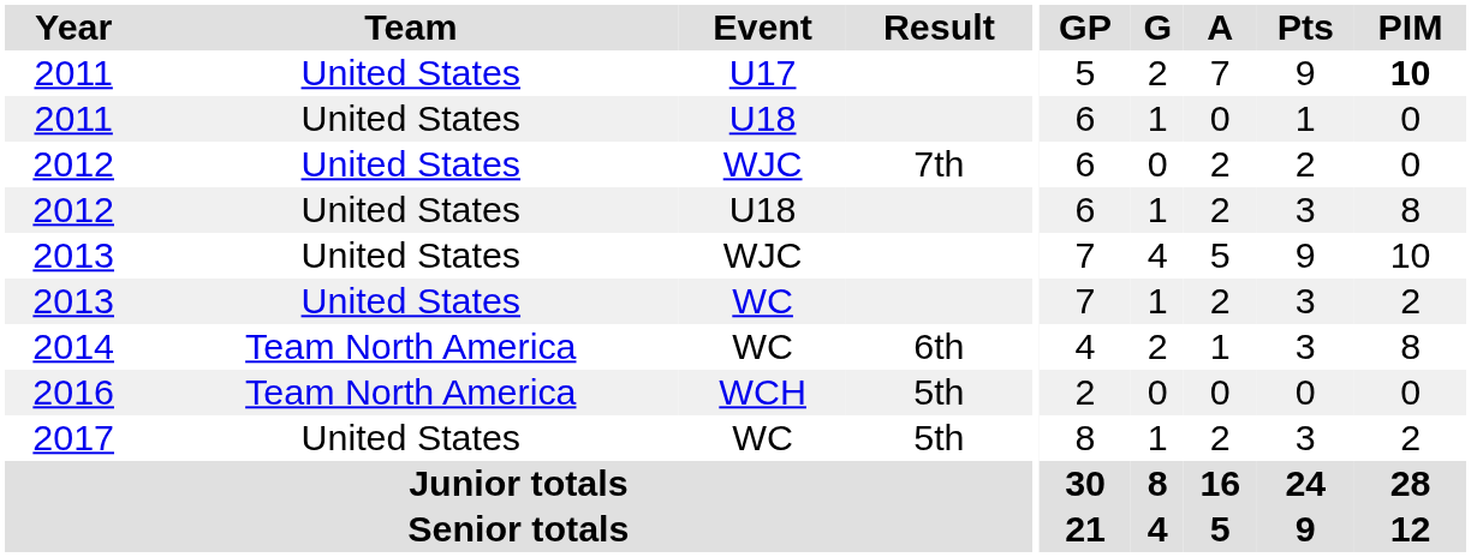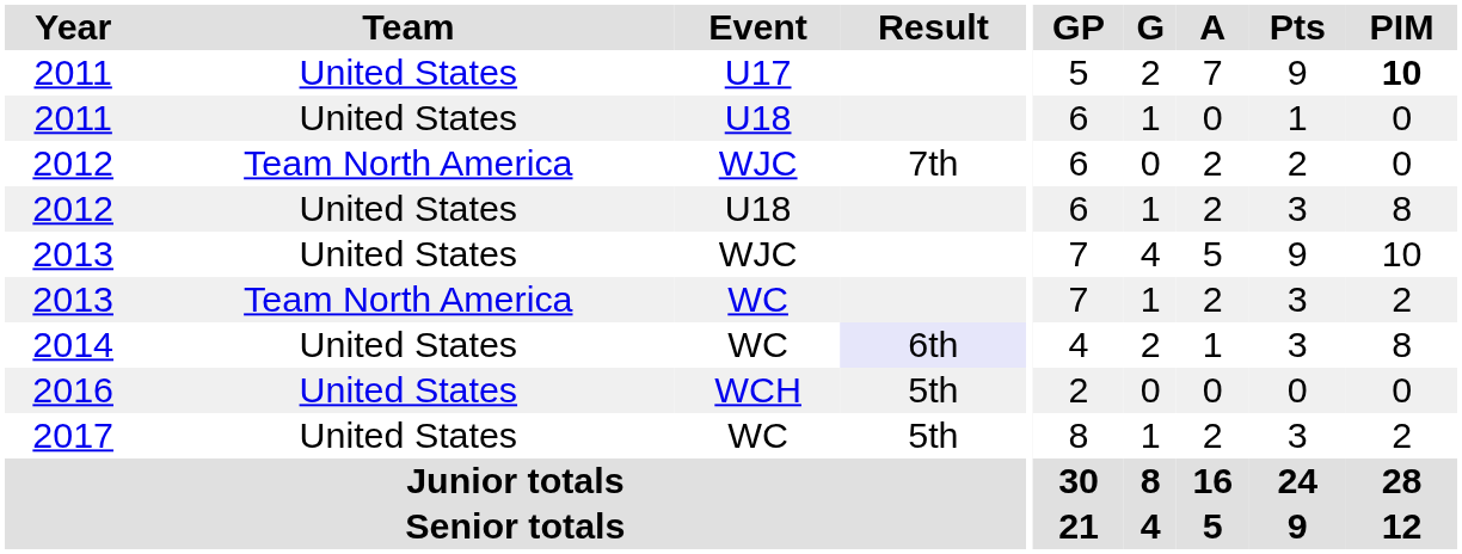 <table border="0" cellpadding="1" cellspacing="0" ID="Table3" style="text-align:center; width:40em">
 <tr ALIGN="center" bgcolor="#e0e0e0">
 <th>Year</th>
 <th>Team</th>
 <th>Event</th>
 <th>Result</th>
 <th rowspan="99" bgcolor="#ffffff"></th>
 <th>GP</th>
 <th>G</th>
 <th>A</th>
 <th>Pts</th>
 <th>PIM</th>
 </tr>
 <tr>
 <td><a href='#'>2011</a></td>
 <td><a href='#'>United States</a></td>
 <td><a href='#'>U17</a></td>
 <td></td>
 <td>5</td>
 <td>2</td>
 <td>7</td>
 <td>9</td>
 <td><strong>10</strong></td>
 </tr>
 <tr bgcolor="#f0f0f0">
 <td><a href='#'>2011</a></td>
 <td>United States</td>
 <td><a href='#'>U18</a></td>
 <td></td>
 <td>6</td>
 <td>1</td>
 <td>0</td>
 <td>1</td>
 <td>0</td>
 </tr>
 <tr>
 <td><a href='#'>2012</a></td>
-<td><a href='#'>United States</a></td>
+<td><a href='#'>Team North America</a></td>
 <td><a href='#'>WJC</a></td>
 <td>7th</td>
 <td>6</td>
 <td>0</td>
 <td>2</td>
 <td>2</td>
 <td>0</td>
 </tr>
 <tr bgcolor="#f0f0f0">
 <td><a href='#'>2012</a></td>
 <td>United States</td>
 <td>U18</td>
 <td></td>
 <td>6</td>
 <td>1</td>
 <td>2</td>
 <td>3</td>
 <td>8</td>
 </tr>
 <tr>
 <td><a href='#'>2013</a></td>
 <td>United States</td>
 <td>WJC</td>
 <td></td>
 <td>7</td>
 <td>4</td>
 <td>5</td>
 <td>9</td>
 <td>10</td>
 </tr>
 <tr bgcolor="#f0f0f0">
 <td><a href='#'>2013</a></td>
-<td><a href='#'>United States</a></td>
+<td><a href='#'>Team North America</a></td>
 <td><a href='#'>WC</a></td>
 <td></td>
 <td>7</td>
 <td>1</td>
 <td>2</td>
 <td>3</td>
 <td>2</td>
 </tr>
 <tr>
 <td><a href='#'>2014</a></td>
-<td><a href='#'>Team North America</a></td>
+<td>United States</td>
 <td>WC</td>
-<td>6th</td>
+<td style="background: lavender;">6th</td>
 <td>4</td>
 <td>2</td>
 <td>1</td>
 <td>3</td>
 <td>8</td>
 </tr>
 <tr bgcolor="#f0f0f0">
 <td><a href='#'>2016</a></td>
-<td><a href='#'>Team North America</a></td>
+<td><a href='#'>United States</a></td>
 <td><a href='#'>WCH</a></td>
 <td>5th</td>
 <td>2</td>
 <td>0</td>
 <td>0</td>
 <td>0</td>
 <td>0</td>
 </tr>
 <tr>
 <td><a href='#'>2017</a></td>
 <td>United States</td>
 <td>WC</td>
 <td>5th</td>
 <td>8</td>
 <td>1</td>
 <td>2</td>
 <td>3</td>
 <td>2</td>
 </tr>
 <tr bgcolor="#e0e0e0">
 <th colspan="4">Junior totals</th>
 <th>30</th>
 <th>8</th>
 <th>16</th>
 <th>24</th>
 <th>28</th>
 </tr>
 <tr bgcolor="#e0e0e0">
 <th colspan="4">Senior totals</th>
 <th>21</th>
 <th>4</th>
 <th>5</th>
 <th>9</th>
 <th>12</th>
 </tr>
 </table>
